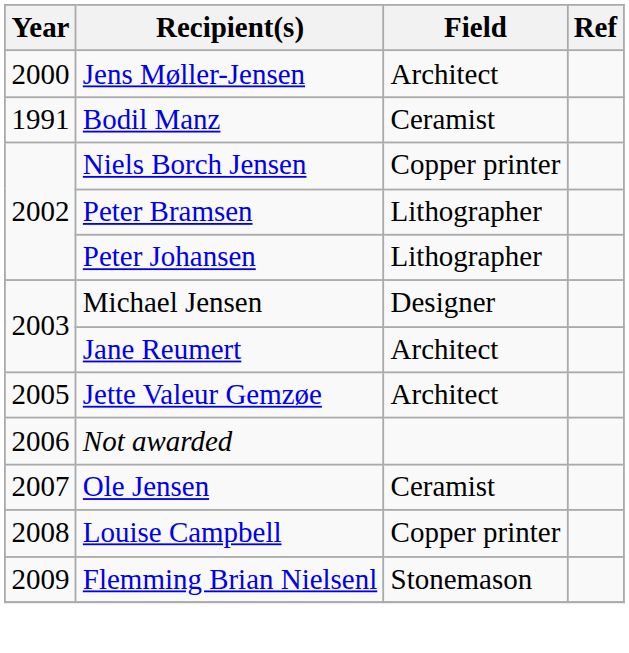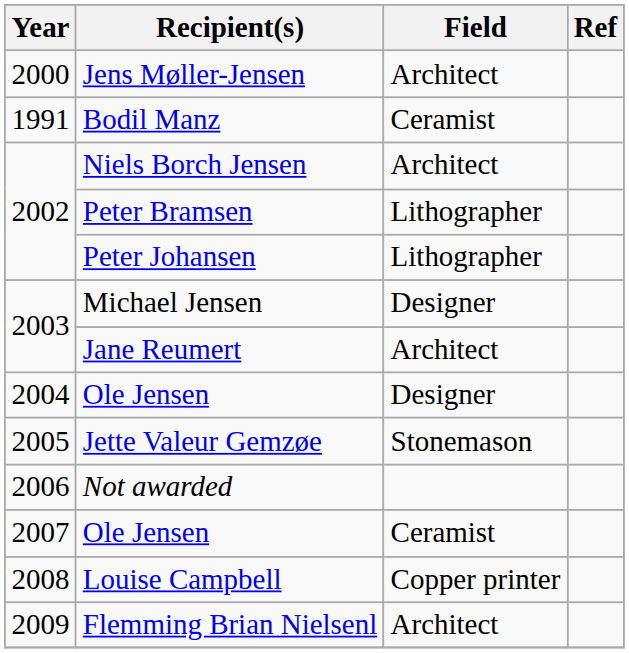 <table class="wikitable sortable">
 <tr>
 <th>Year</th>
 <th>Recipient(s)</th>
 <th>Field</th>
 <th>Ref</th>
 </tr>
 <tr>
 <td rowspan="1">2000</td>
 <td><a href='#'>Jens Møller-Jensen</a></td>
 <td>Architect</td>
 <td></td>
 </tr>
 <tr>
 <td rowspan="1">1991</td>
 <td><a href='#'>Bodil Manz</a></td>
 <td>Ceramist</td>
 <td></td>
 </tr>
 <tr>
 <td rowspan="3">2002</td>
 <td><a href='#'>Niels Borch Jensen</a></td>
-<td>Copper printer</td>
+<td>Architect</td>
 <td></td>
 </tr>
 <tr>
 <td><a href='#'>Peter Bramsen</a></td>
 <td>Lithographer</td>
 <td></td>
 </tr>
 <tr>
 <td><a href='#'>Peter Johansen</a></td>
 <td>Lithographer</td>
 <td></td>
 </tr>
 <tr>
 <td rowspan="2">2003</td>
 <td>Michael Jensen</td>
 <td>Designer</td>
 <td></td>
 </tr>
 <tr>
 <td><a href='#'>Jane Reumert</a></td>
 <td>Architect</td>
 <td></td>
 </tr>
 <tr>
+<td rowspan="1">2004</td>
+<td><a href='#'>Ole Jensen</a></td>
+<td>Designer</td>
+<td></td>
+</tr>
+<tr>
 <td rowspan="1">2005</td>
 <td><a href='#'>Jette Valeur Gemzøe</a></td>
-<td>Architect</td>
+<td>Stonemason</td>
 <td></td>
 </tr>
 <tr>
 <td rowspan="1">2006</td>
 <td><em>Not awarded</em></td>
 <td></td>
 <td></td>
 </tr>
 <tr>
 <td rowspan="1">2007</td>
 <td><a href='#'>Ole Jensen</a></td>
 <td>Ceramist</td>
 <td></td>
 </tr>
 <tr>
 <td rowspan="1">2008</td>
 <td><a href='#'>Louise Campbell</a></td>
 <td>Copper printer</td>
 <td></td>
 </tr>
 <tr>
 <td rowspan="1">2009</td>
 <td><a href='#'>Flemming Brian Nielsenl</a></td>
-<td>Stonemason</td>
+<td>Architect</td>
 <td></td>
 </tr>
 <tr>
 </tr>
 </table>
